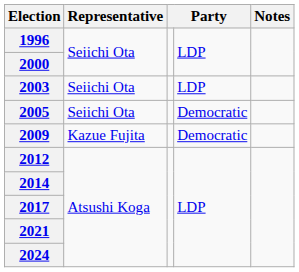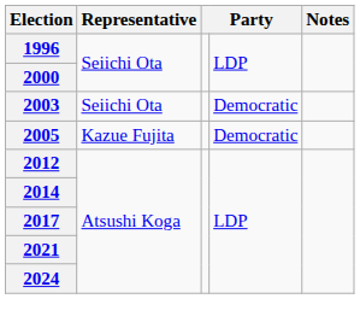 <table class=wikitable>
 <tr valign=bottom>
 <th>Election</th>
 <th>Representative</th>
 <th colspan=2>Party</th>
 <th>Notes</th>
 </tr>
 <tr>
 <th><a href='#'>1996</a></th>
 <td rowspan=2><a href='#'>Seiichi Ota</a></td>
 <td rowspan=2 bgcolor=></td>
 <td rowspan=2><a href='#'>LDP</a></td>
 <td rowspan=2></td>
 </tr>
 <tr>
 <th><a href='#'>2000</a></th>
 </tr>
 <tr>
 <th><a href='#'>2003</a></th>
 <td><a href='#'>Seiichi Ota</a></td>
 <td bgcolor=></td>
-<td><a href='#'>LDP</a></td>
+<td><a href='#'>Democratic</a></td>
 <td></td>
 </tr>
 <tr>
 <th><a href='#'>2005</a></th>
-<td><a href='#'>Seiichi Ota</a></td>
-<td bgcolor=></td>
-<td><a href='#'>Democratic</a></td>
-<td></td>
-</tr>
-<tr>
-<th><a href='#'>2009</a></th>
 <td><a href='#'>Kazue Fujita</a></td>
 <td bgcolor=></td>
 <td><a href='#'>Democratic</a></td>
 <td></td>
 </tr>
 <tr>
 <th><a href='#'>2012</a></th>
 <td rowspan=5><a href='#'>Atsushi Koga</a></td>
 <td rowspan=5 bgcolor=></td>
 <td rowspan=5><a href='#'>LDP</a></td>
 <td rowspan=5></td>
 </tr>
 <tr>
 <th><a href='#'>2014</a></th>
 </tr>
 <tr>
 <th><a href='#'>2017</a></th>
 </tr>
 <tr>
 <th><a href='#'>2021</a></th>
 </tr>
 <tr>
 <th><a href='#'>2024</a></th>
 </tr>
 </table>
